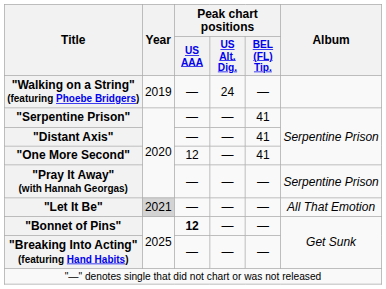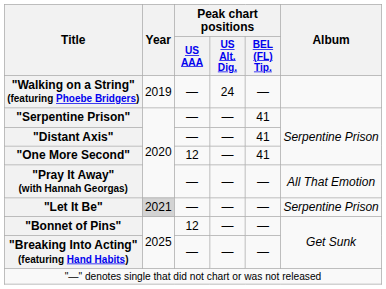 <table class="wikitable plainrowheaders" style="text-align:center;">
 <tr>
 <th scope="col" rowspan="2">Title</th>
 <th scope="col" rowspan="2">Year</th>
 <th scope="col" colspan="3">Peak chart positions</th>
 <th scope="col" rowspan="2">Album</th>
 </tr>
 <tr>
 <th scope="col" style="width:3em;font-size:85%;"><a href='#'>US<br>AAA</a><br></th>
 <th scope="col" style="width:3em;font-size:85%;"><a href='#'>US<br>Alt.<br>Dig.</a><br></th>
 <th scope="col" style="width:3em;font-size:85%;"><a href='#'>BEL<br>(FL)<br>Tip.</a><br></th>
 </tr>
 <tr>
 <th scope="row">"Walking on a String"<br><small>(featuring <a href='#'>Phoebe Bridgers</a>)</small></th>
 <td>2019</td>
 <td>—</td>
 <td>24</td>
 <td>—</td>
 <td></td>
 </tr>
 <tr>
 <th scope="row">"Serpentine Prison"</th>
 <td rowspan="4">2020</td>
 <td>—</td>
 <td>—</td>
 <td>41</td>
 <td rowspan="3"><em>Serpentine Prison</em></td>
 </tr>
 <tr>
 <th scope="row">"Distant Axis"</th>
 <td>—</td>
 <td>—</td>
 <td>41</td>
 </tr>
 <tr>
 <th scope="row">"One More Second"</th>
 <td>12</td>
 <td>—</td>
 <td>41</td>
 </tr>
 <tr>
 <th scope="row">"Pray It Away"<br><small>(with Hannah Georgas)</small></th>
 <td>—</td>
 <td>—</td>
 <td>—</td>
-<td><em>Serpentine Prison</em></td>
+<td><em>All That Emotion</em></td>
 </tr>
 <tr>
 <th scope="row">"Let It Be"</th>
 <td style="background: lightgrey;">2021</td>
 <td>—</td>
 <td>—</td>
 <td>—</td>
-<td><em>All That Emotion</em></td>
+<td><em>Serpentine Prison</em></td>
 </tr>
 <tr>
 <th scope="row">"Bonnet of Pins"</th>
 <td rowspan="2">2025</td>
-<td><strong>12</strong></td>
+<td>12</td>
 <td>—</td>
 <td>—</td>
 <td rowspan="2"><em>Get Sunk</em></td>
 </tr>
 <tr>
 <th scope="row">"Breaking Into Acting"<br><small>(featuring <a href='#'>Hand Habits</a>)</small></th>
 <td>—</td>
 <td>—</td>
 <td>—</td>
 </tr>
 <tr>
 <td colspan="10" style="font-size:85%;">"—" denotes single that did not chart or was not released</td>
 </tr>
 </table>
